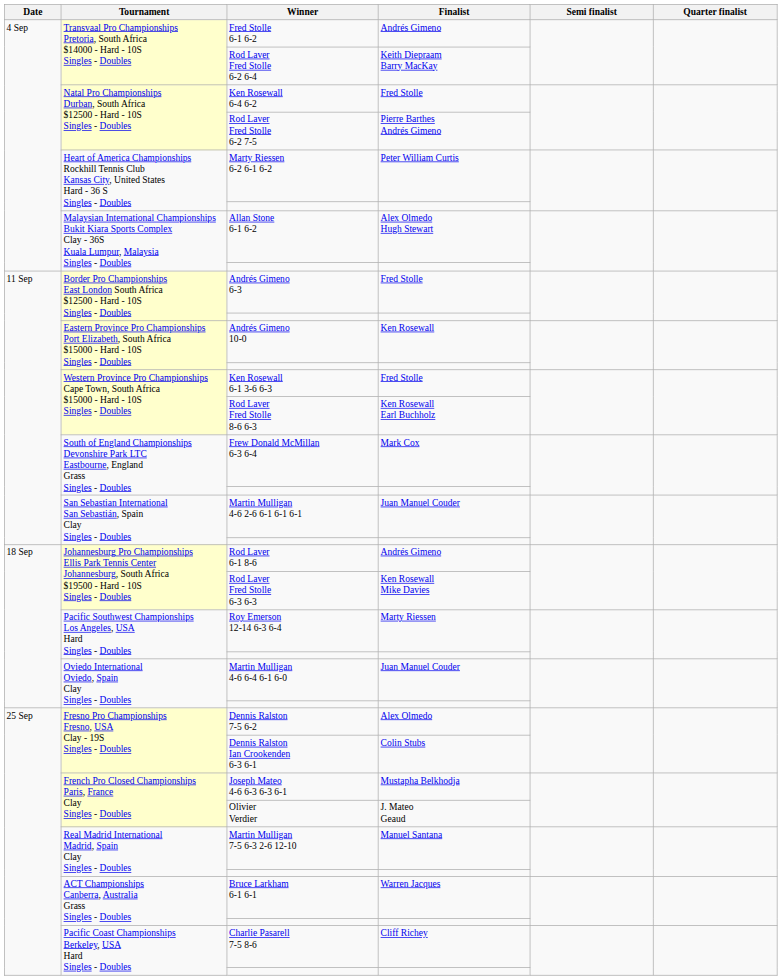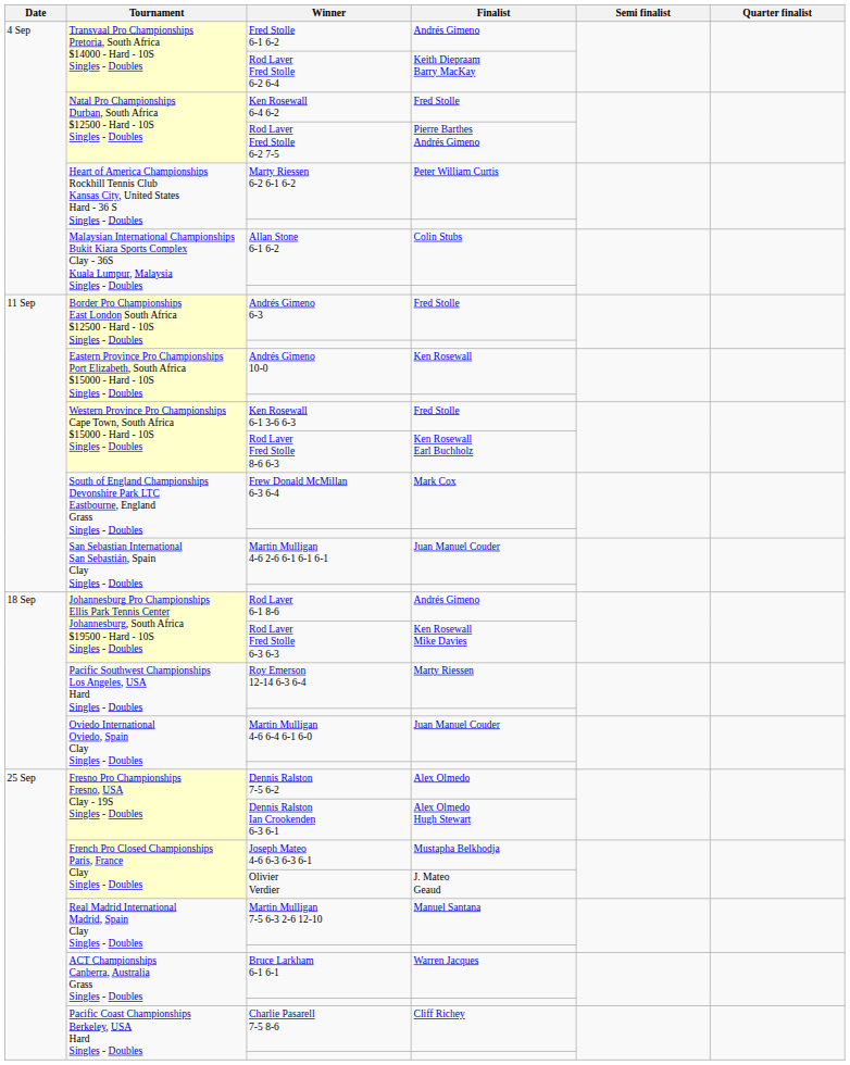 <table class="wikitable" style="font-size:85%;">
 <tr>
 <th width="75">Date</th>
 <th width="230">Tournament</th>
 <th width="210">Winner</th>
 <th width="210">Finalist</th>
 <th width="170">Semi finalist</th>
 <th width="170">Quarter finalist</th>
 </tr>
 <tr valign=top>
 <td rowspan=8>4 Sep</td>
 <td bgcolor="#ffc" rowspan=2><a href='#'>Transvaal Pro Championships</a><br><a href='#'>Pretoria</a>, South Africa<br>$14000 - Hard - 10S<br><a href='#'>Singles</a> - <a href='#'>Doubles</a></td>
 <td> <a href='#'>Fred Stolle</a><br>6-1 6-2</td>
 <td> <a href='#'>Andrés Gimeno</a></td>
 <td rowspan=2></td>
 <td rowspan=2></td>
 </tr>
 <tr valign=top>
 <td> <a href='#'>Rod Laver</a><br> <a href='#'>Fred Stolle</a><br>6-2 6-4</td>
 <td> <a href='#'>Keith Diepraam</a><br> <a href='#'>Barry MacKay</a></td>
 </tr>
 <tr valign=top>
 <td bgcolor="#ffc" rowspan=2><a href='#'>Natal Pro Championships</a><br><a href='#'>Durban</a>, South Africa<br>$12500 - Hard - 10S<br><a href='#'>Singles</a> - <a href='#'>Doubles</a></td>
 <td> <a href='#'>Ken Rosewall</a><br>6-4 6-2</td>
 <td> <a href='#'>Fred Stolle</a></td>
 <td rowspan=2></td>
 <td rowspan=2></td>
 </tr>
 <tr valign=top>
 <td> <a href='#'>Rod Laver</a><br> <a href='#'>Fred Stolle</a><br>6-2 7-5</td>
 <td> <a href='#'>Pierre Barthes</a><br> <a href='#'>Andrés Gimeno</a></td>
 </tr>
 <tr valign=top>
 <td rowspan=2><a href='#'>Heart of America Championships</a><br>Rockhill Tennis Club<br><a href='#'>Kansas City</a>, United States<br>Hard  - 36 S<br><a href='#'>Singles</a> - <a href='#'>Doubles</a></td>
 <td> <a href='#'>Marty Riessen</a><br>6-2 6-1 6-2</td>
 <td> <a href='#'>Peter William Curtis</a></td>
 <td rowspan=2></td>
 <td rowspan=2></td>
 </tr>
 <tr valign=top>
 <td></td>
 <td></td>
 </tr>
 <tr valign=top>
 <td rowspan=2><a href='#'>Malaysian International Championships</a><br><a href='#'>Bukit Kiara Sports Complex</a><br>Clay - 36S<br><a href='#'>Kuala Lumpur</a>, <a href='#'>Malaysia</a><br><a href='#'>Singles</a> - <a href='#'>Doubles</a></td>
 <td> <a href='#'>Allan Stone</a><br>6-1 6-2</td>
-<td> <a href='#'>Alex Olmedo</a><br> <a href='#'>Hugh Stewart</a></td>
+<td> <a href='#'>Colin Stubs</a></td>
 <td rowspan=2></td>
 <td rowspan=2></td>
 </tr>
 <tr valign=top>
 <td></td>
 <td></td>
 </tr>
 <tr valign=top>
 <td rowspan=10>11 Sep</td>
 <td bgcolor="#ffc" rowspan=2><a href='#'>Border Pro Championships</a><br><a href='#'>East London</a> South Africa<br>$12500 - Hard - 10S<br><a href='#'>Singles</a> - <a href='#'>Doubles</a></td>
 <td> <a href='#'>Andrés Gimeno</a><br>6-3</td>
 <td> <a href='#'>Fred Stolle</a></td>
 <td rowspan=2></td>
 <td rowspan=2></td>
 </tr>
 <tr valign=top>
 <td></td>
 <td></td>
 </tr>
 <tr valign=top>
 <td bgcolor="#ffc" rowspan=2><a href='#'>Eastern Province Pro Championships</a><br><a href='#'>Port Elizabeth</a>, South Africa<br>$15000 - Hard - 10S<br><a href='#'>Singles</a> - <a href='#'>Doubles</a></td>
 <td> <a href='#'>Andrés Gimeno</a><br>10-0</td>
 <td> <a href='#'>Ken Rosewall</a></td>
 <td rowspan=2></td>
 <td rowspan=2></td>
 </tr>
 <tr valign=top>
 <td></td>
 <td></td>
 </tr>
 <tr valign=top>
 <td bgcolor="#ffc" rowspan=2><a href='#'>Western Province Pro Championships</a><br>Cape Town, South Africa<br>$15000 - Hard - 10S<br><a href='#'>Singles</a> - <a href='#'>Doubles</a></td>
 <td> <a href='#'>Ken Rosewall</a><br>6-1 3-6 6-3</td>
 <td> <a href='#'>Fred Stolle</a></td>
 <td rowspan=2></td>
 <td rowspan=2></td>
 </tr>
 <tr valign=top>
 <td> <a href='#'>Rod Laver</a><br> <a href='#'>Fred Stolle</a><br>8-6 6-3</td>
 <td> <a href='#'>Ken Rosewall</a><br> <a href='#'>Earl Buchholz</a></td>
 </tr>
 <tr valign=top>
 <td rowspan=2><a href='#'>South of England Championships</a><br><a href='#'>Devonshire Park LTC</a><br><a href='#'>Eastbourne</a>, England<br>Grass<br><a href='#'>Singles</a> - <a href='#'>Doubles</a></td>
 <td> <a href='#'>Frew Donald McMillan</a><br>6-3 6-4</td>
 <td> <a href='#'>Mark Cox</a></td>
 <td rowspan=2></td>
 <td rowspan=2></td>
 </tr>
 <tr valign=top>
 <td></td>
 <td></td>
 </tr>
 <tr valign=top>
 <td rowspan=2><a href='#'>San Sebastian International</a><br><a href='#'>San Sebastián</a>, Spain<br>Clay<br><a href='#'>Singles</a> - <a href='#'>Doubles</a></td>
 <td> <a href='#'>Martin Mulligan</a><br>4-6 2-6 6-1 6-1 6-1</td>
 <td> <a href='#'>Juan Manuel Couder</a></td>
 <td rowspan=2></td>
 <td rowspan=2></td>
 </tr>
 <tr valign=top>
 <td></td>
 <td></td>
 </tr>
 <tr valign=top>
 <td rowspan=6>18 Sep</td>
 <td bgcolor="#ffc" rowspan=2><a href='#'>Johannesburg Pro Championships</a><br><a href='#'>Ellis Park Tennis Center</a><br><a href='#'>Johannesburg</a>, South Africa<br>$19500 - Hard - 10S<br><a href='#'>Singles</a> - <a href='#'>Doubles</a></td>
 <td> <a href='#'>Rod Laver</a><br>6-1 8-6</td>
 <td> <a href='#'>Andrés Gimeno</a></td>
 <td rowspan=2></td>
 <td rowspan=2></td>
 </tr>
 <tr valign=top>
 <td> <a href='#'>Rod Laver</a><br> <a href='#'>Fred Stolle</a><br>6-3 6-3</td>
 <td> <a href='#'>Ken Rosewall</a><br> <a href='#'>Mike Davies</a></td>
 </tr>
 <tr valign=top>
 <td rowspan=2><a href='#'>Pacific Southwest Championships</a><br><a href='#'>Los Angeles</a>, <a href='#'>USA</a><br>Hard<br> <a href='#'>Singles</a> - <a href='#'>Doubles</a></td>
 <td> <a href='#'>Roy Emerson</a><br>12-14 6-3 6-4</td>
 <td> <a href='#'>Marty Riessen</a></td>
 <td rowspan=2></td>
 <td rowspan=2></td>
 </tr>
 <tr valign=top>
 <td></td>
 <td></td>
 </tr>
 <tr valign=top>
 <td rowspan=2><a href='#'>Oviedo International</a><br><a href='#'>Oviedo</a>, <a href='#'>Spain</a><br>Clay<br><a href='#'>Singles</a> - <a href='#'>Doubles</a></td>
 <td> <a href='#'>Martin Mulligan</a><br>4-6 6-4 6-1 6-0</td>
 <td> <a href='#'>Juan Manuel Couder</a></td>
 <td rowspan=2></td>
 <td rowspan=2></td>
 </tr>
 <tr valign=top>
 <td></td>
 <td></td>
 </tr>
 <tr valign=top>
 <td rowspan=12>25 Sep</td>
 <td bgcolor="#ffc" rowspan=2><a href='#'>Fresno Pro Championships</a><br> <a href='#'>Fresno</a>, <a href='#'>USA</a><br>Clay - 19S<br><a href='#'>Singles</a> - <a href='#'>Doubles</a></td>
 <td> <a href='#'>Dennis Ralston</a><br>7-5 6-2</td>
 <td> <a href='#'>Alex Olmedo</a></td>
 <td rowspan=2></td>
 <td rowspan=2></td>
 </tr>
 <tr valign=top>
 <td> <a href='#'>Dennis Ralston</a><br> <a href='#'>Ian Crookenden</a><br>6-3 6-1</td>
-<td> <a href='#'>Colin Stubs</a></td>
+<td> <a href='#'>Alex Olmedo</a><br> <a href='#'>Hugh Stewart</a></td>
 </tr>
 <tr valign=top>
 <td bgcolor="#ffc" rowspan=2><a href='#'>French Pro Closed Championships</a><br><a href='#'>Paris</a>, <a href='#'>France</a><br>Clay<br> <a href='#'>Singles</a> - <a href='#'>Doubles</a></td>
 <td> <a href='#'>Joseph Mateo</a><br>4-6 6-3 6-3 6-1</td>
 <td> <a href='#'>Mustapha Belkhodja</a></td>
 <td rowspan=2></td>
 <td rowspan=2></td>
 </tr>
 <tr valign=top>
 <td> Olivier<br> Verdier<br></td>
 <td> J. Mateo<br> Geaud</td>
 </tr>
 <tr valign=top>
 <td rowspan=2><a href='#'>Real Madrid International</a><br> <a href='#'>Madrid</a>, <a href='#'>Spain</a><br> Clay<br><a href='#'>Singles</a> - <a href='#'>Doubles</a></td>
 <td> <a href='#'>Martin Mulligan</a><br>7-5 6-3 2-6 12-10</td>
 <td> <a href='#'>Manuel Santana</a></td>
 <td rowspan=2></td>
 <td rowspan=2></td>
 </tr>
 <tr valign=top>
 <td></td>
 <td></td>
 </tr>
 <tr valign=top>
 <td rowspan=2><a href='#'>ACT Championships</a><br> <a href='#'>Canberra</a>, <a href='#'>Australia</a><br>Grass<br><a href='#'>Singles</a> - <a href='#'>Doubles</a></td>
 <td> <a href='#'>Bruce Larkham</a><br>6-1 6-1</td>
 <td> <a href='#'>Warren Jacques</a></td>
 <td rowspan=2></td>
 <td rowspan=2></td>
 </tr>
 <tr valign=top>
 <td></td>
 <td></td>
 </tr>
 <tr valign=top>
 <td rowspan=2><a href='#'>Pacific Coast Championships</a><br> <a href='#'>Berkeley</a>, <a href='#'>USA</a><br>Hard<br> <a href='#'>Singles</a> - <a href='#'>Doubles</a></td>
 <td> <a href='#'>Charlie Pasarell</a><br>7-5 8-6</td>
 <td> <a href='#'>Cliff Richey</a></td>
 <td rowspan=2></td>
 <td rowspan=2></td>
 </tr>
 <tr valign=top>
 <td></td>
 <td></td>
 </tr>
 </table>
